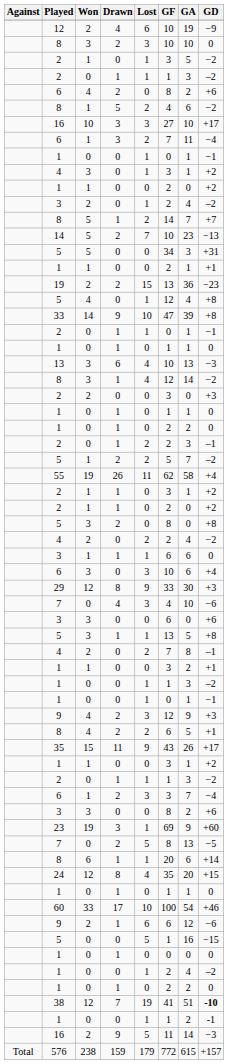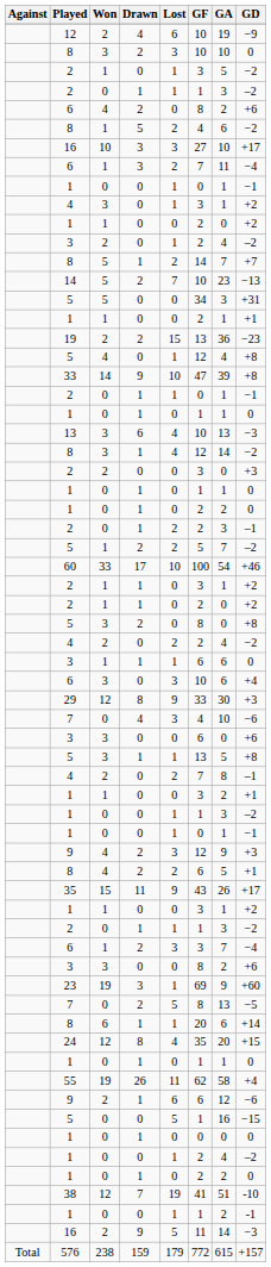 <table class="sortable collapsible collapsed wikitable" style="text-align:center">
 <tr>
 <th>Against</th>
 <th>Played</th>
 <th>Won</th>
 <th>Drawn</th>
 <th>Lost</th>
 <th>GF</th>
 <th>GA</th>
 <th>GD</th>
 </tr>
 <tr bgcolor="#d0ffd0" align="center">
 </tr>
 <tr>
 <td align="left"></td>
 <td>12</td>
 <td>2</td>
 <td>4</td>
 <td>6</td>
 <td>10</td>
 <td>19</td>
 <td>−9</td>
 </tr>
 <tr>
 <td align="left"></td>
 <td>8</td>
 <td>3</td>
 <td>2</td>
 <td>3</td>
 <td>10</td>
 <td>10</td>
 <td>0</td>
 </tr>
 <tr>
 <td align="left"></td>
 <td>2</td>
 <td>1</td>
 <td>0</td>
 <td>1</td>
 <td>3</td>
 <td>5</td>
 <td>−2</td>
 </tr>
 <tr>
 <td align="left"></td>
 <td>2</td>
 <td>0</td>
 <td>1</td>
 <td>1</td>
 <td>1</td>
 <td>3</td>
 <td>–2</td>
 </tr>
 <tr>
 <td align="left"></td>
 <td>6</td>
 <td>4</td>
 <td>2</td>
 <td>0</td>
 <td>8</td>
 <td>2</td>
 <td>+6</td>
 </tr>
 <tr>
 <td align="left"></td>
 <td>8</td>
 <td>1</td>
 <td>5</td>
 <td>2</td>
 <td>4</td>
 <td>6</td>
 <td>−2</td>
 </tr>
 <tr>
 <td align="left"></td>
 <td>16</td>
 <td>10</td>
 <td>3</td>
 <td>3</td>
 <td>27</td>
 <td>10</td>
 <td>+17</td>
 </tr>
 <tr>
 <td align="left"></td>
 <td>6</td>
 <td>1</td>
 <td>3</td>
 <td>2</td>
 <td>7</td>
 <td>11</td>
 <td>−4</td>
 </tr>
 <tr>
 <td align="left"></td>
 <td>1</td>
 <td>0</td>
 <td>0</td>
 <td>1</td>
 <td>0</td>
 <td>1</td>
 <td>−1</td>
 </tr>
 <tr>
 <td align="left"></td>
 <td>4</td>
 <td>3</td>
 <td>0</td>
 <td>1</td>
 <td>3</td>
 <td>1</td>
 <td>+2</td>
 </tr>
 <tr>
 <td align="left"></td>
 <td>1</td>
 <td>1</td>
 <td>0</td>
 <td>0</td>
 <td>2</td>
 <td>0</td>
 <td>+2</td>
 </tr>
 <tr>
 <td align="left"></td>
 <td>3</td>
 <td>2</td>
 <td>0</td>
 <td>1</td>
 <td>2</td>
 <td>4</td>
 <td>–2</td>
 </tr>
 <tr>
 <td align="left"></td>
 <td>8</td>
 <td>5</td>
 <td>1</td>
 <td>2</td>
 <td>14</td>
 <td>7</td>
 <td>+7</td>
 </tr>
 <tr>
 <td align="left"></td>
 <td>14</td>
 <td>5</td>
 <td>2</td>
 <td>7</td>
 <td>10</td>
 <td>23</td>
 <td>−13</td>
 </tr>
 <tr>
 <td align="left"></td>
 <td>5</td>
 <td>5</td>
 <td>0</td>
 <td>0</td>
 <td>34</td>
 <td>3</td>
 <td>+31</td>
 </tr>
 <tr>
 <td align="left"></td>
 <td>1</td>
 <td>1</td>
 <td>0</td>
 <td>0</td>
 <td>2</td>
 <td>1</td>
 <td>+1</td>
 </tr>
 <tr>
 <td align="left"></td>
 <td>19</td>
 <td>2</td>
 <td>2</td>
 <td>15</td>
 <td>13</td>
 <td>36</td>
 <td>−23</td>
 </tr>
 <tr>
 <td align="left"></td>
 <td>5</td>
 <td>4</td>
 <td>0</td>
 <td>1</td>
 <td>12</td>
 <td>4</td>
 <td>+8</td>
 </tr>
 <tr>
 <td align="left"></td>
 <td>33</td>
 <td>14</td>
 <td>9</td>
 <td>10</td>
 <td>47</td>
 <td>39</td>
 <td>+8</td>
 </tr>
 <tr>
 <td align="left"></td>
 <td>2</td>
 <td>0</td>
 <td>1</td>
 <td>1</td>
 <td>0</td>
 <td>1</td>
 <td>−1</td>
 </tr>
 <tr>
 <td align="left"></td>
 <td>1</td>
 <td>0</td>
 <td>1</td>
 <td>0</td>
 <td>1</td>
 <td>1</td>
 <td>0</td>
 </tr>
 <tr>
 <td align="left"></td>
 <td>13</td>
 <td>3</td>
 <td>6</td>
 <td>4</td>
 <td>10</td>
 <td>13</td>
 <td>−3</td>
 </tr>
 <tr>
 <td align="left"></td>
 <td>8</td>
 <td>3</td>
 <td>1</td>
 <td>4</td>
 <td>12</td>
 <td>14</td>
 <td>−2</td>
 </tr>
 <tr>
 <td align="left"></td>
 <td>2</td>
 <td>2</td>
 <td>0</td>
 <td>0</td>
 <td>3</td>
 <td>0</td>
 <td>+3</td>
 </tr>
 <tr>
 <td align="left"></td>
 <td>1</td>
 <td>0</td>
 <td>1</td>
 <td>0</td>
 <td>1</td>
 <td>1</td>
 <td>0</td>
 </tr>
 <tr>
 <td align="left"></td>
 <td>1</td>
 <td>0</td>
 <td>1</td>
 <td>0</td>
 <td>2</td>
 <td>2</td>
 <td>0</td>
 </tr>
 <tr>
 <td align="left"></td>
 <td>2</td>
 <td>0</td>
 <td>1</td>
 <td>2</td>
 <td>2</td>
 <td>3</td>
 <td>–1</td>
 </tr>
 <tr>
 <td align="left"></td>
 <td>5</td>
 <td>1</td>
 <td>2</td>
 <td>2</td>
 <td>5</td>
 <td>7</td>
 <td>–2</td>
 </tr>
 <tr>
 <td align="left"></td>
-<td>55</td>
-<td>19</td>
-<td>26</td>
-<td>11</td>
-<td>62</td>
-<td>58</td>
-<td>+4</td>
+<td>60</td>
+<td>33</td>
+<td>17</td>
+<td>10</td>
+<td>100</td>
+<td>54</td>
+<td>+46</td>
 </tr>
 <tr>
 <td align="left"></td>
 <td>2</td>
 <td>1</td>
 <td>1</td>
 <td>0</td>
 <td>3</td>
 <td>1</td>
 <td>+2</td>
 </tr>
 <tr>
 <td align="left"></td>
 <td>2</td>
 <td>1</td>
 <td>1</td>
 <td>0</td>
 <td>2</td>
 <td>0</td>
 <td>+2</td>
 </tr>
 <tr>
 <td align="left"></td>
 <td>5</td>
 <td>3</td>
 <td>2</td>
 <td>0</td>
 <td>8</td>
 <td>0</td>
 <td>+8</td>
 </tr>
 <tr>
 <td align="left"></td>
 <td>4</td>
 <td>2</td>
 <td>0</td>
 <td>2</td>
 <td>2</td>
 <td>4</td>
 <td>−2</td>
 </tr>
 <tr>
 <td align="left"></td>
 <td>3</td>
 <td>1</td>
 <td>1</td>
 <td>1</td>
 <td>6</td>
 <td>6</td>
 <td>0</td>
 </tr>
 <tr>
 <td align="left"></td>
 <td>6</td>
 <td>3</td>
 <td>0</td>
 <td>3</td>
 <td>10</td>
 <td>6</td>
 <td>+4</td>
 </tr>
 <tr>
 <td align="left"></td>
 <td>29</td>
 <td>12</td>
 <td>8</td>
 <td>9</td>
 <td>33</td>
 <td>30</td>
 <td>+3</td>
 </tr>
 <tr>
 <td align="left"></td>
 <td>7</td>
 <td>0</td>
 <td>4</td>
 <td>3</td>
 <td>4</td>
 <td>10</td>
 <td>−6</td>
 </tr>
 <tr>
 <td align="left"></td>
 <td>3</td>
 <td>3</td>
 <td>0</td>
 <td>0</td>
 <td>6</td>
 <td>0</td>
 <td>+6</td>
 </tr>
 <tr>
 <td align="left"></td>
 <td>5</td>
 <td>3</td>
 <td>1</td>
 <td>1</td>
 <td>13</td>
 <td>5</td>
 <td>+8</td>
 </tr>
 <tr>
 <td align="left"></td>
 <td>4</td>
 <td>2</td>
 <td>0</td>
 <td>2</td>
 <td>7</td>
 <td>8</td>
 <td>–1</td>
 </tr>
 <tr>
 <td align="left"></td>
 <td>1</td>
 <td>1</td>
 <td>0</td>
 <td>0</td>
 <td>3</td>
 <td>2</td>
 <td>+1</td>
 </tr>
 <tr>
 <td align="left"></td>
 <td>1</td>
 <td>0</td>
 <td>0</td>
 <td>1</td>
 <td>1</td>
 <td>3</td>
 <td>–2</td>
 </tr>
 <tr>
 <td align="left"></td>
 <td>1</td>
 <td>0</td>
 <td>0</td>
 <td>1</td>
 <td>0</td>
 <td>1</td>
 <td>−1</td>
 </tr>
 <tr>
 <td align="left"></td>
 <td>9</td>
 <td>4</td>
 <td>2</td>
 <td>3</td>
 <td>12</td>
 <td>9</td>
 <td>+3</td>
 </tr>
 <tr>
 <td align="left"></td>
 <td>8</td>
 <td>4</td>
 <td>2</td>
 <td>2</td>
 <td>6</td>
 <td>5</td>
 <td>+1</td>
 </tr>
 <tr>
 <td align="left"></td>
 <td>35</td>
 <td>15</td>
 <td>11</td>
 <td>9</td>
 <td>43</td>
 <td>26</td>
 <td>+17</td>
 </tr>
 <tr>
 <td align="left"></td>
 <td>1</td>
 <td>1</td>
 <td>0</td>
 <td>0</td>
 <td>3</td>
 <td>1</td>
 <td>+2</td>
 </tr>
 <tr>
 <td align="left"></td>
 <td>2</td>
 <td>0</td>
 <td>1</td>
 <td>1</td>
 <td>1</td>
 <td>3</td>
 <td>−2</td>
 </tr>
 <tr>
 <td align="left"></td>
 <td>6</td>
 <td>1</td>
 <td>2</td>
 <td>3</td>
 <td>3</td>
 <td>7</td>
 <td>−4</td>
 </tr>
 <tr>
 <td align="left"></td>
 <td>3</td>
 <td>3</td>
 <td>0</td>
 <td>0</td>
 <td>8</td>
 <td>2</td>
 <td>+6</td>
 </tr>
 <tr>
 <td align="left"></td>
 <td>23</td>
 <td>19</td>
 <td>3</td>
 <td>1</td>
 <td>69</td>
 <td>9</td>
 <td>+60</td>
 </tr>
 <tr>
 <td align="left"></td>
 <td>7</td>
 <td>0</td>
 <td>2</td>
 <td>5</td>
 <td>8</td>
 <td>13</td>
 <td>−5</td>
 </tr>
 <tr>
 <td align="left"></td>
 <td>8</td>
 <td>6</td>
 <td>1</td>
 <td>1</td>
 <td>20</td>
 <td>6</td>
 <td>+14</td>
 </tr>
 <tr>
 <td align="left"></td>
 <td>24</td>
 <td>12</td>
 <td>8</td>
 <td>4</td>
 <td>35</td>
 <td>20</td>
 <td>+15</td>
 </tr>
 <tr>
 <td align="left"></td>
 <td>1</td>
 <td>0</td>
 <td>1</td>
 <td>0</td>
 <td>1</td>
 <td>1</td>
 <td>0</td>
 </tr>
 <tr>
 <td align="left"></td>
-<td>60</td>
-<td>33</td>
-<td>17</td>
-<td>10</td>
-<td>100</td>
-<td>54</td>
-<td>+46</td>
+<td>55</td>
+<td>19</td>
+<td>26</td>
+<td>11</td>
+<td>62</td>
+<td>58</td>
+<td>+4</td>
 </tr>
 <tr>
 <td align="left"></td>
 <td>9</td>
 <td>2</td>
 <td>1</td>
 <td>6</td>
 <td>6</td>
 <td>12</td>
 <td>−6</td>
 </tr>
 <tr>
 <td align="left"></td>
 <td>5</td>
 <td>0</td>
 <td>0</td>
 <td>5</td>
 <td>1</td>
 <td>16</td>
 <td>−15</td>
 </tr>
 <tr>
 <td align="left"></td>
 <td>1</td>
 <td>0</td>
 <td>1</td>
 <td>0</td>
 <td>0</td>
 <td>0</td>
 <td>0</td>
 </tr>
 <tr>
 <td align="left"></td>
 <td>1</td>
 <td>0</td>
 <td>0</td>
 <td>1</td>
 <td>2</td>
 <td>4</td>
 <td>–2</td>
 </tr>
 <tr>
 <td align="left"></td>
 <td>1</td>
 <td>0</td>
 <td>1</td>
 <td>0</td>
 <td>2</td>
 <td>2</td>
 <td>0</td>
 </tr>
 <tr>
 <td align="left"></td>
 <td>38</td>
 <td>12</td>
 <td>7</td>
 <td>19</td>
 <td>41</td>
 <td>51</td>
-<td><strong>-10</strong></td>
+<td>-10</td>
 </tr>
 <tr>
 <td align="left"><em></em></td>
 <td>1</td>
 <td>0</td>
 <td>0</td>
 <td>1</td>
 <td>1</td>
 <td>2</td>
 <td>-1</td>
 </tr>
 <tr>
 <td align="left"></td>
 <td>16</td>
 <td>2</td>
 <td>9</td>
 <td>5</td>
 <td>11</td>
 <td>14</td>
 <td>−3</td>
 </tr>
 <tr class="sortbottom">
 <td>Total</td>
 <td>576</td>
 <td>238</td>
 <td>159</td>
 <td>179</td>
 <td>772</td>
 <td>615</td>
 <td>+157</td>
 </tr>
 </table>
